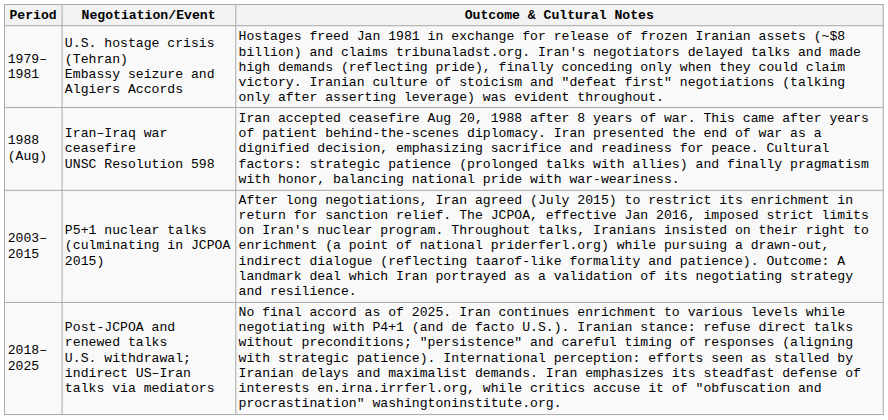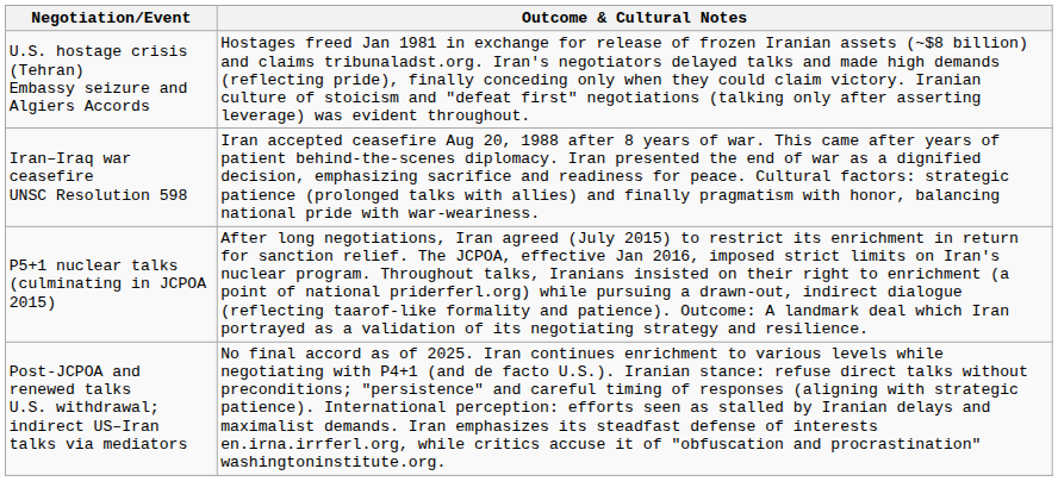 <table class="wikitable">
 <tr>
-<th>Period</th>
 <th>Negotiation/Event</th>
 <th>Outcome & Cultural Notes</th>
 </tr>
 <tr>
-<td>1979–1981</td>
 <td>U.S. hostage crisis (Tehran)<br>Embassy seizure and Algiers Accords</td>
 <td>Hostages freed Jan 1981 in exchange for release of frozen Iranian assets (~$8 billion) and claims tribunaladst.org. Iran's negotiators delayed talks and made high demands (reflecting pride), finally conceding only when they could claim victory. Iranian culture of stoicism and "defeat first" negotiations (talking only after asserting leverage) was evident throughout.</td>
 </tr>
 <tr>
-<td>1988 (Aug)</td>
 <td>Iran–Iraq war ceasefire<br>UNSC Resolution 598</td>
 <td>Iran accepted ceasefire Aug 20, 1988 after 8 years of war. This came after years of patient behind-the-scenes diplomacy. Iran presented the end of war as a dignified decision, emphasizing sacrifice and readiness for peace. Cultural factors: strategic patience (prolonged talks with allies) and finally pragmatism with honor, balancing national pride with war-weariness.</td>
 </tr>
 <tr>
-<td>2003–2015</td>
 <td>P5+1 nuclear talks (culminating in JCPOA 2015)</td>
 <td>After long negotiations, Iran agreed (July 2015) to restrict its enrichment in return for sanction relief. The JCPOA, effective Jan 2016, imposed strict limits on Iran's nuclear program. Throughout talks, Iranians insisted on their right to enrichment (a point of national priderferl.org) while pursuing a drawn-out, indirect dialogue (reflecting taarof-like formality and patience). Outcome: A landmark deal which Iran portrayed as a validation of its negotiating strategy and resilience.</td>
 </tr>
 <tr>
-<td>2018–2025</td>
 <td>Post-JCPOA and renewed talks<br>U.S. withdrawal; indirect US–Iran talks via mediators</td>
 <td>No final accord as of 2025. Iran continues enrichment to various levels while negotiating with P4+1 (and de facto U.S.). Iranian stance: refuse direct talks without preconditions; "persistence" and careful timing of responses (aligning with strategic patience). International perception: efforts seen as stalled by Iranian delays and maximalist demands. Iran emphasizes its steadfast defense of interests en.irna.irrferl.org, while critics accuse it of "obfuscation and procrastination" washingtoninstitute.org.</td>
 </tr>
 </table>
